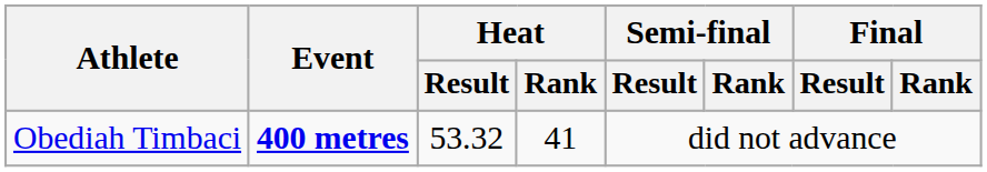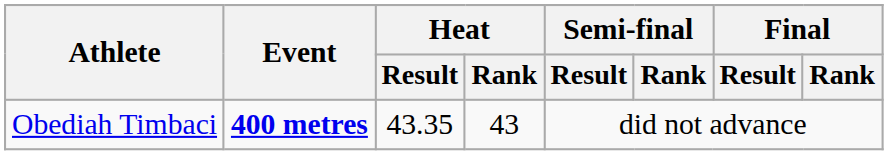 <table class=wikitable style=font-size:90%>
 <tr>
 <th rowspan=2>Athlete</th>
 <th rowspan=2>Event</th>
 <th colspan=2>Heat</th>
 <th colspan=2>Semi-final</th>
 <th colspan=2>Final</th>
 </tr>
 <tr style=font-size:95%>
 <th>Result</th>
 <th>Rank</th>
 <th>Result</th>
 <th>Rank</th>
 <th>Result</th>
 <th>Rank</th>
 </tr>
 <tr align=center>
 <td align=left><a href='#'>Obediah Timbaci</a></td>
 <td align=left><strong><a href='#'>400 metres</a></strong></td>
-<td>53.32</td>
-<td>41</td>
+<td>43.35</td>
+<td>43</td>
 <td colspan=4>did not advance</td>
 </tr>
 </table>
